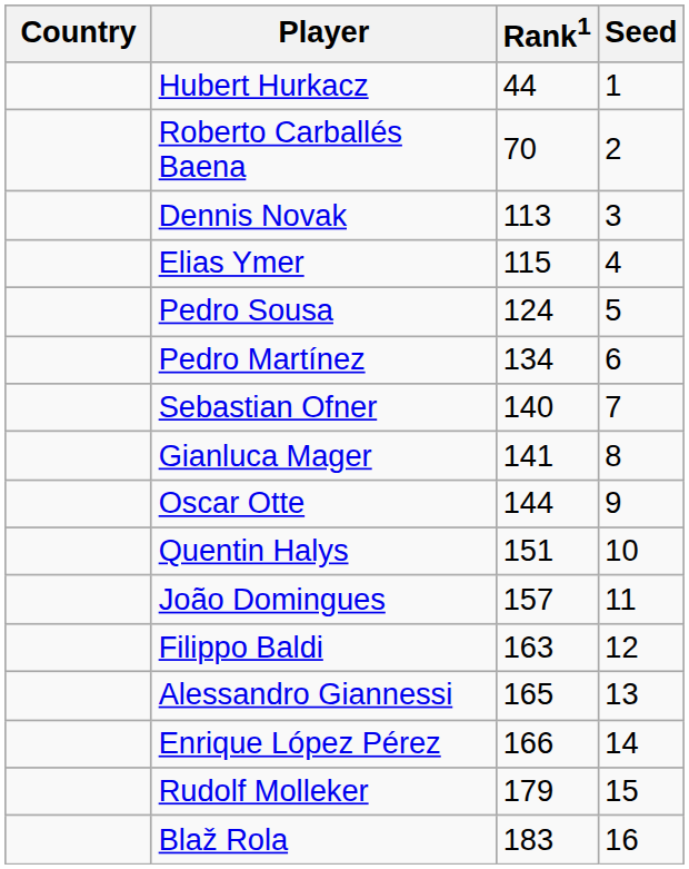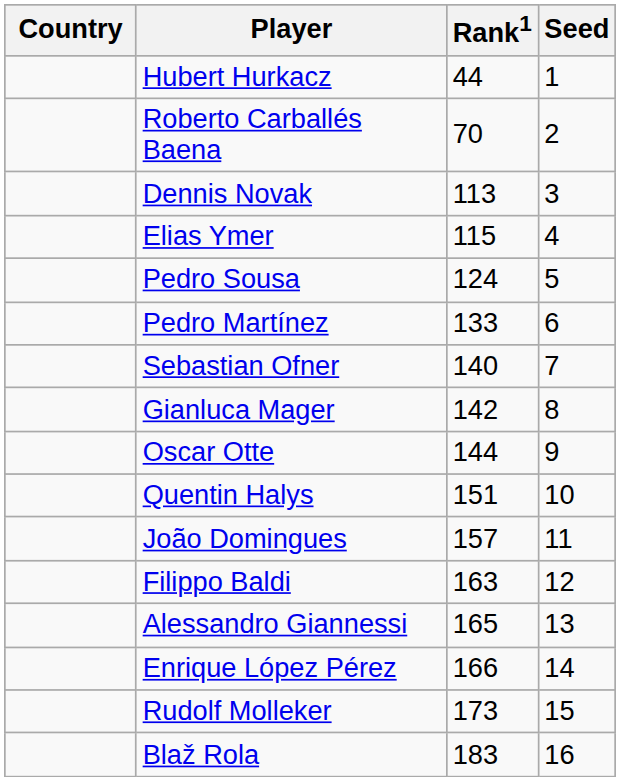 <table class="sortable wikitable">
 <tr>
 <th width="70">Country</th>
 <th width="175">Player</th>
 <th>Rank<sup>1</sup></th>
 <th>Seed</th>
 </tr>
 <tr>
 <td></td>
 <td><a href='#'>Hubert Hurkacz</a></td>
 <td>44</td>
 <td>1</td>
 </tr>
 <tr>
 <td></td>
 <td><a href='#'>Roberto Carballés Baena</a></td>
 <td>70</td>
 <td>2</td>
 </tr>
 <tr>
 <td></td>
 <td><a href='#'>Dennis Novak</a></td>
 <td>113</td>
 <td>3</td>
 </tr>
 <tr>
 <td></td>
 <td><a href='#'>Elias Ymer</a></td>
 <td>115</td>
 <td>4</td>
 </tr>
 <tr>
 <td></td>
 <td><a href='#'>Pedro Sousa</a></td>
 <td>124</td>
 <td>5</td>
 </tr>
 <tr>
 <td></td>
 <td><a href='#'>Pedro Martínez</a></td>
-<td>134</td>
+<td>133</td>
 <td>6</td>
 </tr>
 <tr>
 <td></td>
 <td><a href='#'>Sebastian Ofner</a></td>
 <td>140</td>
 <td>7</td>
 </tr>
 <tr>
 <td></td>
 <td><a href='#'>Gianluca Mager</a></td>
-<td>141</td>
+<td>142</td>
 <td>8</td>
 </tr>
 <tr>
 <td></td>
 <td><a href='#'>Oscar Otte</a></td>
 <td>144</td>
 <td>9</td>
 </tr>
 <tr>
 <td></td>
 <td><a href='#'>Quentin Halys</a></td>
 <td>151</td>
 <td>10</td>
 </tr>
 <tr>
 <td></td>
 <td><a href='#'>João Domingues</a></td>
 <td>157</td>
 <td>11</td>
 </tr>
 <tr>
 <td></td>
 <td><a href='#'>Filippo Baldi</a></td>
 <td>163</td>
 <td>12</td>
 </tr>
 <tr>
 <td></td>
 <td><a href='#'>Alessandro Giannessi</a></td>
 <td>165</td>
 <td>13</td>
 </tr>
 <tr>
 <td></td>
 <td><a href='#'>Enrique López Pérez</a></td>
 <td>166</td>
 <td>14</td>
 </tr>
 <tr>
 <td></td>
 <td><a href='#'>Rudolf Molleker</a></td>
-<td>179</td>
+<td>173</td>
 <td>15</td>
 </tr>
 <tr>
 <td></td>
 <td><a href='#'>Blaž Rola</a></td>
 <td>183</td>
 <td>16</td>
 </tr>
 </table>
